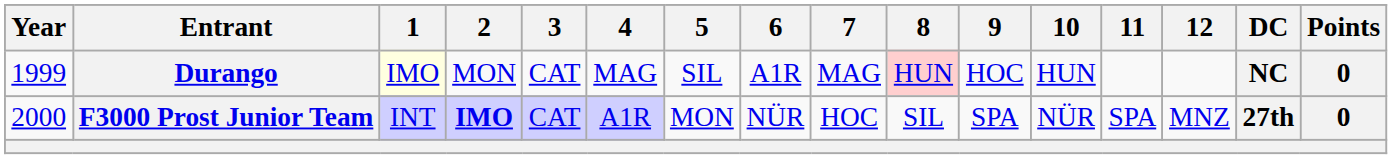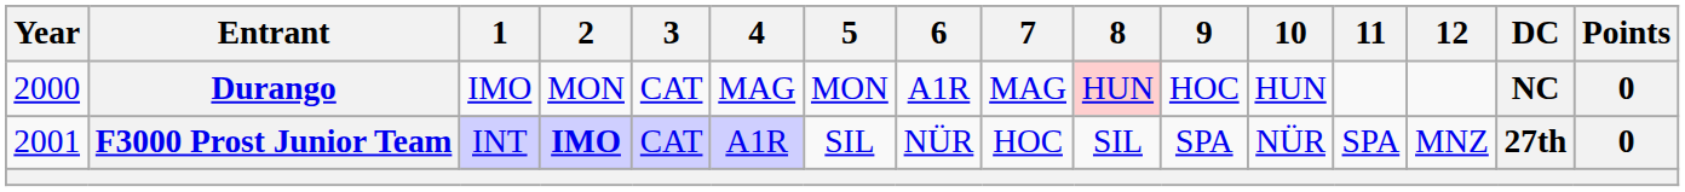 <table class="wikitable" style="text-align:center; font-size:90%">
 <tr>
 <th>Year</th>
 <th>Entrant</th>
 <th>1</th>
 <th>2</th>
 <th>3</th>
 <th>4</th>
 <th>5</th>
 <th>6</th>
 <th>7</th>
 <th>8</th>
 <th>9</th>
 <th>10</th>
 <th>11</th>
 <th>12</th>
 <th>DC</th>
 <th>Points</th>
 </tr>
 <tr>
-<td><a href='#'>1999</a></td>
+<td><a href='#'>2000</a></td>
 <th><a href='#'>Durango</a></th>
-<td style="background: lightyellow;"><a href='#'>IMO</a></td>
+<td><a href='#'>IMO</a></td>
 <td><a href='#'>MON</a></td>
 <td><a href='#'>CAT</a></td>
 <td><a href='#'>MAG</a></td>
-<td><a href='#'>SIL</a></td>
+<td><a href='#'>MON</a></td>
 <td><a href='#'>A1R</a></td>
 <td><a href='#'>MAG</a></td>
 <td bgcolor="#FFCFCF"><a href='#'>HUN</a><br></td>
 <td><a href='#'>HOC</a></td>
 <td><a href='#'>HUN</a></td>
 <td></td>
 <td></td>
 <th>NC</th>
 <th>0</th>
 </tr>
 <tr>
-<td><a href='#'>2000</a></td>
+<td><a href='#'>2001</a></td>
 <th><a href='#'>F3000 Prost Junior Team</a></th>
 <td bgcolor="#CFCFFF"><a href='#'>INT</a><br></td>
 <td bgcolor="#CFCFFF"><strong><a href='#'>IMO</a><br></strong></td>
 <td bgcolor="#CFCFFF"><a href='#'>CAT</a><br></td>
 <td bgcolor="#CFCFFF"><a href='#'>A1R</a><br></td>
-<td><a href='#'>MON</a></td>
+<td><a href='#'>SIL</a></td>
 <td><a href='#'>NÜR</a></td>
 <td><a href='#'>HOC</a></td>
 <td><a href='#'>SIL</a></td>
 <td><a href='#'>SPA</a></td>
 <td><a href='#'>NÜR</a></td>
 <td><a href='#'>SPA</a></td>
 <td><a href='#'>MNZ</a></td>
 <th>27th</th>
 <th>0</th>
 </tr>
 <tr>
 <th colspan="16"></th>
 </tr>
 </table>
